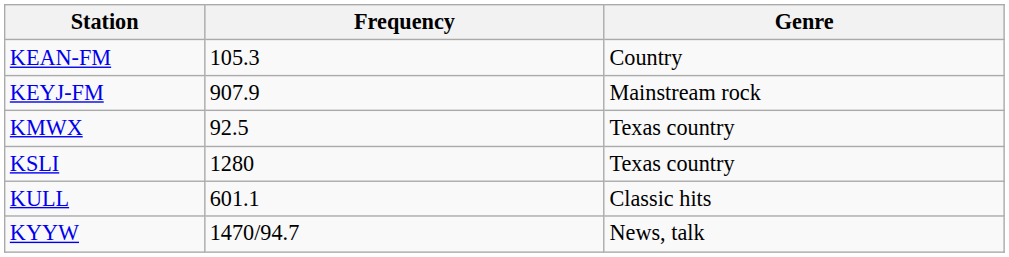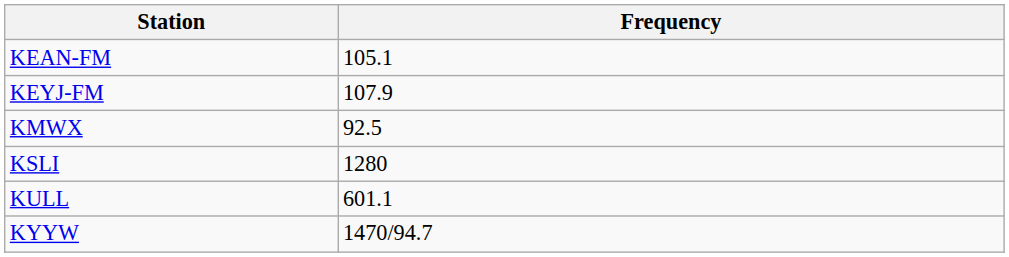 <table class="wikitable" style="width:45em;">
 <tr>
 <th style="width:20%">Station</th>
 <th style="width:40%">Frequency</th>
-<th style="width:40%">Genre</th>
 </tr>
 <tr>
 <td><a href='#'>KEAN-FM</a></td>
-<td>105.3</td>
-<td>Country</td>
+<td>105.1</td>
 </tr>
 <tr>
 <td><a href='#'>KEYJ-FM</a></td>
-<td>907.9</td>
-<td>Mainstream rock</td>
+<td>107.9</td>
 </tr>
 <tr>
 <td><a href='#'>KMWX</a></td>
 <td>92.5</td>
-<td>Texas country</td>
 </tr>
 <tr>
 <td><a href='#'>KSLI</a></td>
 <td>1280</td>
-<td>Texas country</td>
 </tr>
 <tr>
 <td><a href='#'>KULL</a></td>
 <td>601.1</td>
-<td>Classic hits</td>
 </tr>
 <tr>
 <td><a href='#'>KYYW</a></td>
 <td>1470/94.7</td>
-<td>News, talk</td>
 </tr>
 </table>
